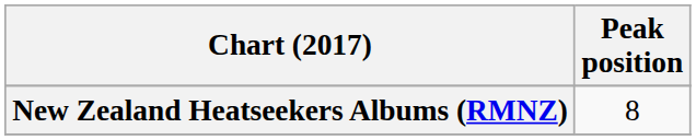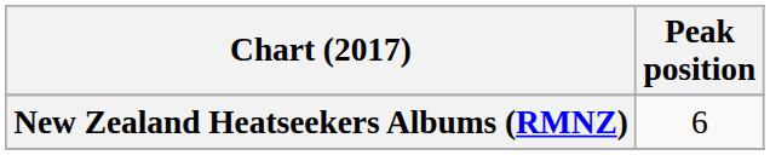 <table class="wikitable sortable plainrowheaders" style="text-align:center">
 <tr>
 <th scope="col">Chart (2017)</th>
 <th scope="col">Peak<br> position</th>
 </tr>
 <tr>
 </tr>
 <tr>
 </tr>
 <tr>
 </tr>
 <tr>
 </tr>
 <tr>
 </tr>
 <tr>
 </tr>
 <tr>
 </tr>
 <tr>
 </tr>
 <tr>
 <th scope="row">New Zealand Heatseekers Albums (<a href='#'>RMNZ</a>)</th>
-<td>8</td>
+<td>6</td>
 </tr>
 <tr>
 </tr>
 <tr>
 </tr>
 <tr>
 </tr>
 <tr>
 </tr>
 <tr>
 </tr>
 <tr>
 </tr>
 </table>
